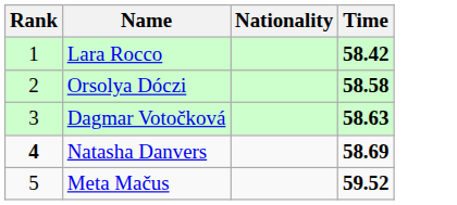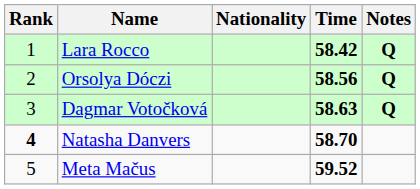 <table class="wikitable sortable" style="text-align:center">
 <tr>
 <th>Rank</th>
 <th>Name</th>
 <th>Nationality</th>
 <th>Time</th>
+<th>Notes</th>
 </tr>
 <tr bgcolor=ccffcc>
 <td>1</td>
 <td align=left><a href='#'>Lara Rocco</a></td>
 <td align=left></td>
 <td><strong>58.42</strong></td>
+<td><strong>Q</strong></td>
 </tr>
 <tr bgcolor=ccffcc>
 <td>2</td>
 <td align=left><a href='#'>Orsolya Dóczi</a></td>
 <td align=left></td>
-<td><strong>58.58</strong></td>
+<td><strong>58.56</strong></td>
+<td><strong>Q</strong></td>
 </tr>
 <tr bgcolor=ccffcc>
 <td>3</td>
 <td align=left><a href='#'>Dagmar Votočková</a></td>
 <td align=left></td>
 <td><strong>58.63</strong></td>
+<td><strong>Q</strong></td>
 </tr>
 <tr>
 <td><strong>4</strong></td>
 <td align=left><a href='#'>Natasha Danvers</a></td>
 <td align=left></td>
-<td><strong>58.69</strong></td>
+<td><strong>58.70</strong></td>
+<td></td>
 </tr>
 <tr>
 <td>5</td>
 <td align=left><a href='#'>Meta Mačus</a></td>
 <td align=left></td>
 <td><strong>59.52</strong></td>
+<td></td>
 </tr>
 </table>
